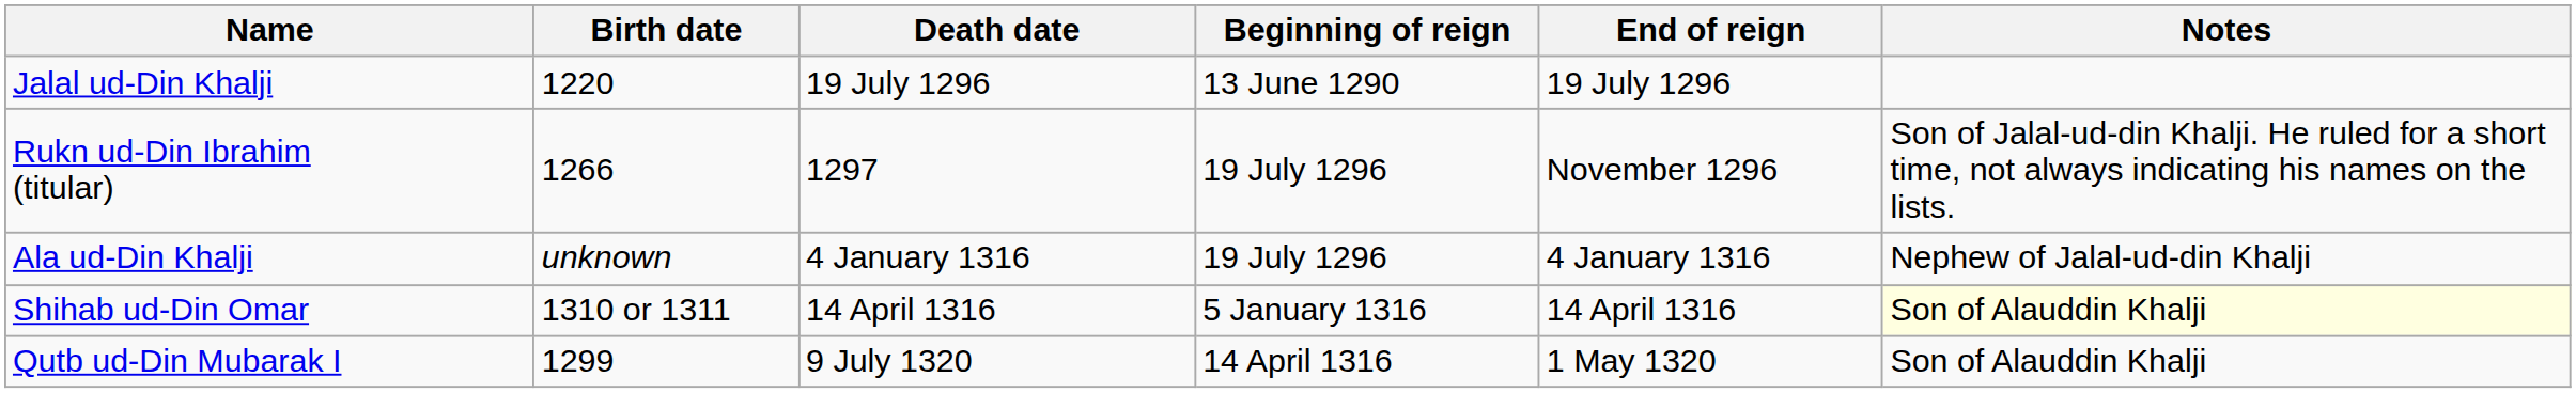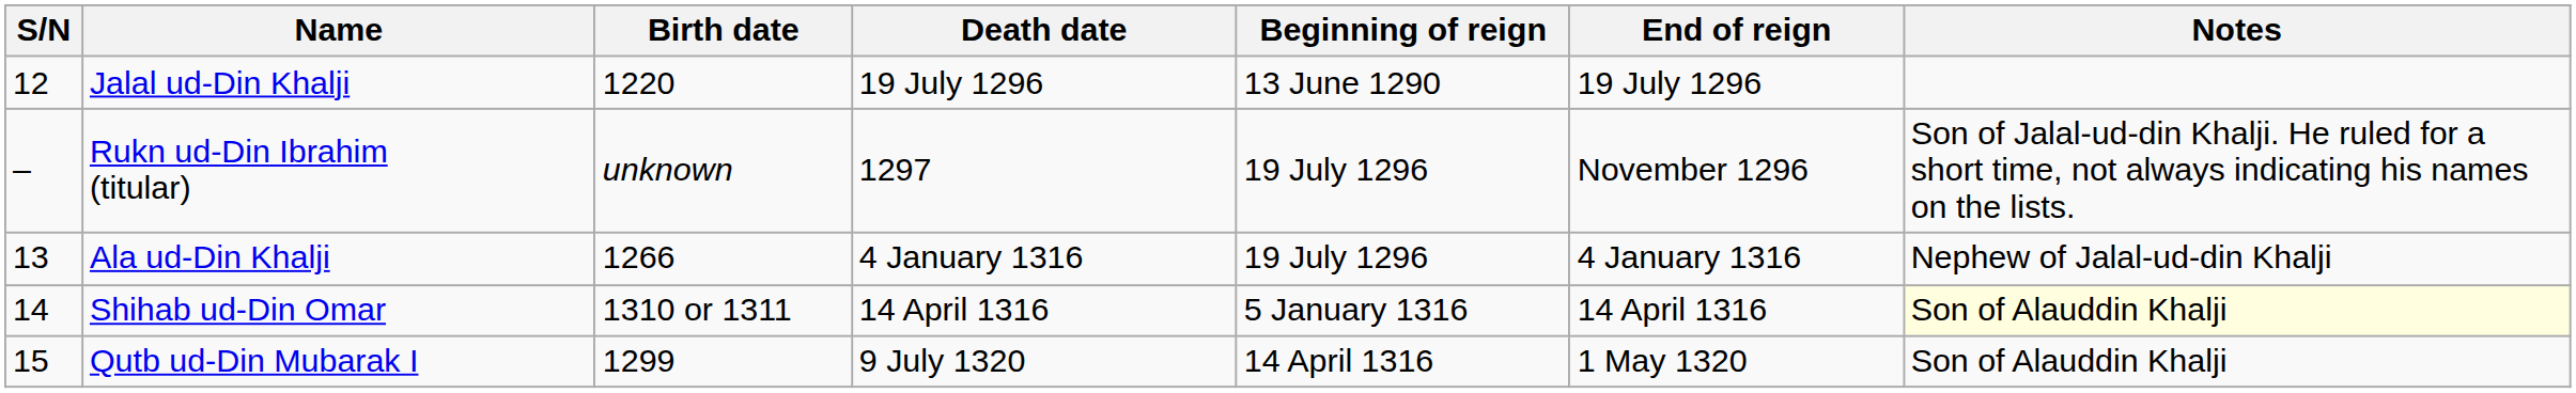 <table class=wikitable  width="100%">
 <tr>
+<th width="3%" bgcolor="#CEDFF2">S/N</th>
 <th width="20%" bgcolor="#CEDFF2">Name</th>
 <th width="10%" bgcolor="#CEDFF2">Birth date</th>
 <th width="15%" bgcolor="#CEDFF2">Death date</th>
 <th width="13%" bgcolor="#CEDFF2">Beginning of reign</th>
 <th width="13%" bgcolor="#CEDFF2">End of reign</th>
 <th width="26%" bgcolor="#CEDFF2">Notes</th>
 </tr>
 <tr>
+<td>12</td>
 <td><a href='#'>Jalal ud-Din Khalji</a></td>
 <td>1220</td>
 <td>19 July 1296</td>
 <td>13 June 1290</td>
 <td>19 July 1296</td>
 <td></td>
 </tr>
 <tr>
+<td>–</td>
 <td><a href='#'>Rukn ud-Din Ibrahim</a><br>(titular)</td>
-<td>1266</td>
+<td><em>unknown</em></td>
 <td>1297</td>
 <td>19 July 1296</td>
 <td>November 1296</td>
 <td>Son of Jalal-ud-din Khalji. He ruled for a short time, not always indicating his names on the lists.</td>
 </tr>
 <tr>
+<td>13</td>
 <td><a href='#'>Ala ud-Din Khalji</a></td>
-<td><em>unknown</em></td>
+<td>1266</td>
 <td>4 January 1316</td>
 <td>19 July 1296</td>
 <td>4 January 1316</td>
 <td>Nephew of Jalal-ud-din Khalji</td>
 </tr>
 <tr>
+<td>14</td>
 <td><a href='#'>Shihab ud-Din Omar</a></td>
 <td>1310 or 1311</td>
 <td>14 April 1316</td>
 <td>5 January 1316</td>
 <td>14 April 1316</td>
 <td style="background: lightyellow;">Son of Alauddin Khalji</td>
 </tr>
 <tr>
+<td>15</td>
 <td><a href='#'>Qutb ud-Din Mubarak I</a></td>
 <td>1299</td>
 <td>9 July 1320</td>
 <td>14 April 1316</td>
 <td>1 May 1320</td>
 <td>Son of Alauddin Khalji</td>
 </tr>
 </table>
